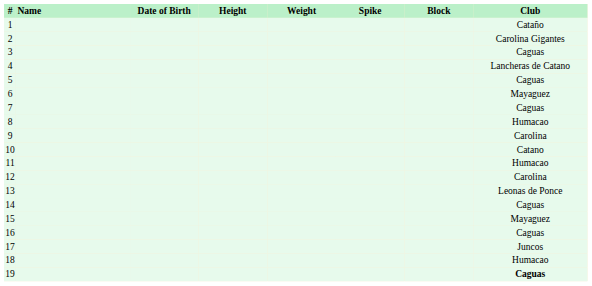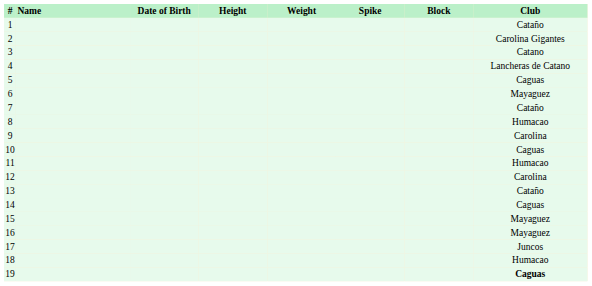 <table border=0 cellpadding=2 cellspacing=0  |- bgcolor=#FFECCE style="text-align:center; font-size:90%; width:100%">
 <tr bgcolor=#BBF0C9>
 <th>#</th>
 <th align=left width=20%>Name</th>
 <th width=12%>Date of Birth</th>
 <th width=12%>Height</th>
 <th width=12%>Weight</th>
 <th width=12%>Spike</th>
 <th width=12%>Block</th>
 <th width=20%>Club</th>
 </tr>
 <tr bgcolor=#E7FAEC>
 <td>1</td>
 <td align=left></td>
 <td align=right></td>
 <td></td>
 <td></td>
 <td></td>
 <td></td>
 <td>Cataño</td>
 </tr>
 <tr bgcolor=#E7FAEC>
 <td>2</td>
 <td align=left></td>
 <td align=right></td>
 <td></td>
 <td></td>
 <td></td>
 <td></td>
 <td>Carolina Gigantes</td>
 </tr>
 <tr bgcolor=#E7FAEC>
 <td>3</td>
 <td align=left></td>
 <td align=right></td>
 <td></td>
 <td></td>
 <td></td>
 <td></td>
-<td>Caguas</td>
+<td>Catano</td>
 </tr>
 <tr bgcolor=#E7FAEC>
 <td>4</td>
 <td align=left></td>
 <td align=right></td>
 <td></td>
 <td></td>
 <td></td>
 <td></td>
 <td>Lancheras de Catano</td>
 </tr>
 <tr bgcolor=#E7FAEC>
 <td>5</td>
 <td align=left></td>
 <td align=right></td>
 <td></td>
 <td></td>
 <td></td>
 <td></td>
 <td>Caguas</td>
 </tr>
 <tr bgcolor=#E7FAEC>
 <td>6</td>
 <td align=left></td>
 <td align=right></td>
 <td></td>
 <td></td>
 <td></td>
 <td></td>
 <td>Mayaguez</td>
 </tr>
 <tr bgcolor=#E7FAEC>
 <td>7</td>
 <td align=left></td>
 <td align=right></td>
 <td></td>
 <td></td>
 <td></td>
 <td></td>
-<td>Caguas</td>
+<td>Cataño</td>
 </tr>
 <tr bgcolor=#E7FAEC>
 <td>8</td>
 <td align=left></td>
 <td align=right></td>
 <td></td>
 <td></td>
 <td></td>
 <td></td>
 <td>Humacao</td>
 </tr>
 <tr bgcolor=#E7FAEC>
 <td>9</td>
 <td align=left></td>
 <td align=right></td>
 <td></td>
 <td></td>
 <td></td>
 <td></td>
 <td>Carolina</td>
 </tr>
 <tr bgcolor=#E7FAEC>
 <td>10</td>
 <td align=left></td>
 <td align=right></td>
 <td></td>
 <td></td>
 <td></td>
 <td></td>
-<td>Catano</td>
+<td>Caguas</td>
 </tr>
 <tr bgcolor=#E7FAEC>
 <td>11</td>
 <td align=left></td>
 <td align=right></td>
 <td></td>
 <td></td>
 <td></td>
 <td></td>
 <td>Humacao</td>
 </tr>
 <tr bgcolor=#E7FAEC>
 <td>12</td>
 <td align=left></td>
 <td align=right></td>
 <td></td>
 <td></td>
 <td></td>
 <td></td>
 <td>Carolina</td>
 </tr>
 <tr bgcolor=#E7FAEC>
 <td>13</td>
 <td align=left></td>
 <td align=right></td>
 <td></td>
 <td></td>
 <td></td>
 <td></td>
-<td>Leonas de Ponce</td>
+<td>Cataño</td>
 </tr>
 <tr bgcolor=#E7FAEC>
 <td>14</td>
 <td align=left></td>
 <td align=right></td>
 <td></td>
 <td></td>
 <td></td>
 <td></td>
 <td>Caguas</td>
 </tr>
 <tr bgcolor=#E7FAEC>
 <td>15</td>
 <td align=left></td>
 <td align=right></td>
 <td></td>
 <td></td>
 <td></td>
 <td></td>
 <td>Mayaguez</td>
 </tr>
 <tr bgcolor=#E7FAEC>
 <td>16</td>
 <td align=left></td>
 <td align=right></td>
 <td></td>
 <td></td>
 <td></td>
 <td></td>
-<td>Caguas</td>
+<td>Mayaguez</td>
 </tr>
 <tr bgcolor=#E7FAEC>
 <td>17</td>
 <td align=left></td>
 <td align=right></td>
 <td></td>
 <td></td>
 <td></td>
 <td></td>
 <td>Juncos</td>
 </tr>
 <tr bgcolor=#E7FAEC>
 <td>18</td>
 <td align=left></td>
 <td align=right></td>
 <td></td>
 <td></td>
 <td></td>
 <td></td>
 <td>Humacao</td>
 </tr>
 <tr bgcolor=#E7FAEC>
 <td>19</td>
 <td align=left></td>
 <td align=right></td>
 <td></td>
 <td></td>
 <td></td>
 <td></td>
 <td><strong>Caguas</strong></td>
 </tr>
 </table>
